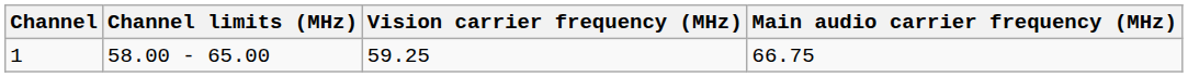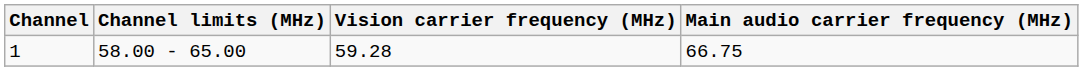 <table class="wikitable">
 <tr>
 <th>Channel</th>
 <th>Channel limits (MHz)</th>
 <th>Vision carrier frequency (MHz)</th>
 <th>Main audio carrier frequency (MHz)</th>
 </tr>
 <tr>
 <td>1</td>
 <td>58.00 - 65.00</td>
-<td>59.25</td>
+<td>59.28</td>
 <td>66.75</td>
 </tr>
 </table>
